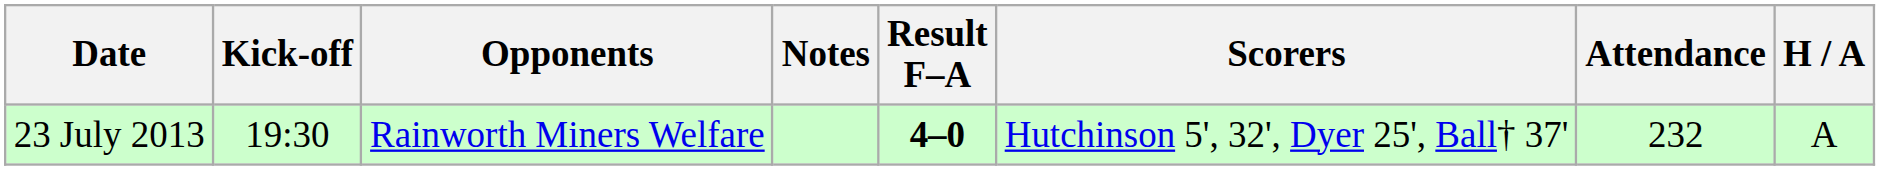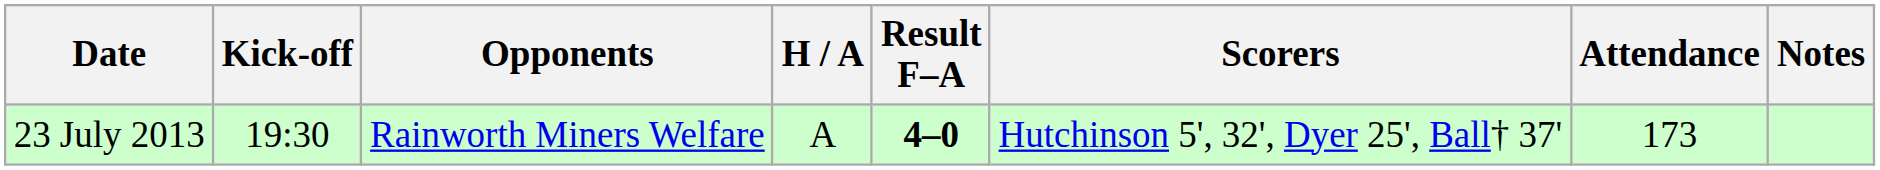 <table class="wikitable" style="text-align:center">
 <tr>
 <th>Date</th>
 <th>Kick-off</th>
 <th>Opponents</th>
-<th>Notes</th>
+<th>H / A</th>
 <th>Result<br>F–A</th>
 <th>Scorers</th>
 <th>Attendance</th>
-<th>H / A</th>
+<th>Notes</th>
 </tr>
 <tr bgcolor=#ccffcc>
 <td>23 July 2013</td>
 <td>19:30</td>
 <td><a href='#'>Rainworth Miners Welfare</a></td>
-<td></td>
+<td>A</td>
 <td><strong>4–0</strong></td>
 <td><a href='#'>Hutchinson</a> 5', 32', <a href='#'>Dyer</a> 25', <a href='#'>Ball</a>† 37'</td>
-<td>232</td>
-<td>A</td>
+<td>173</td>
+<td></td>
 </tr>
 </table>
